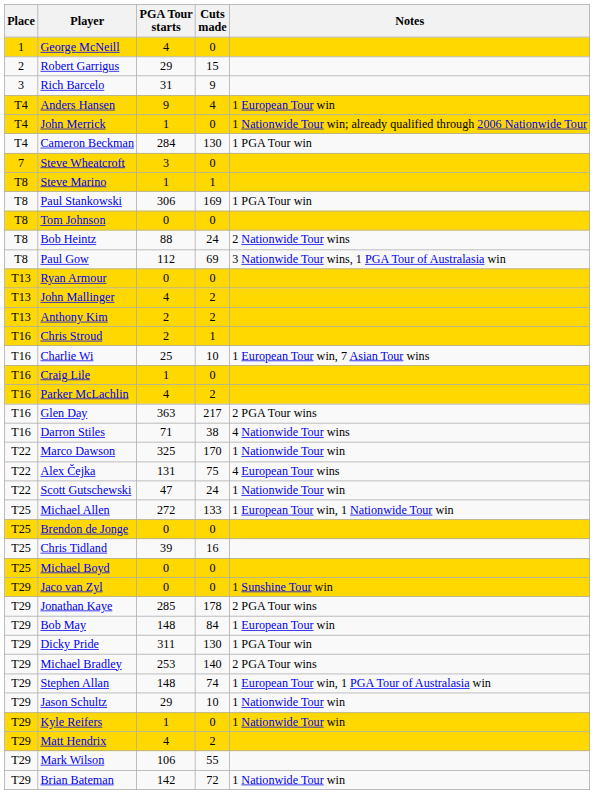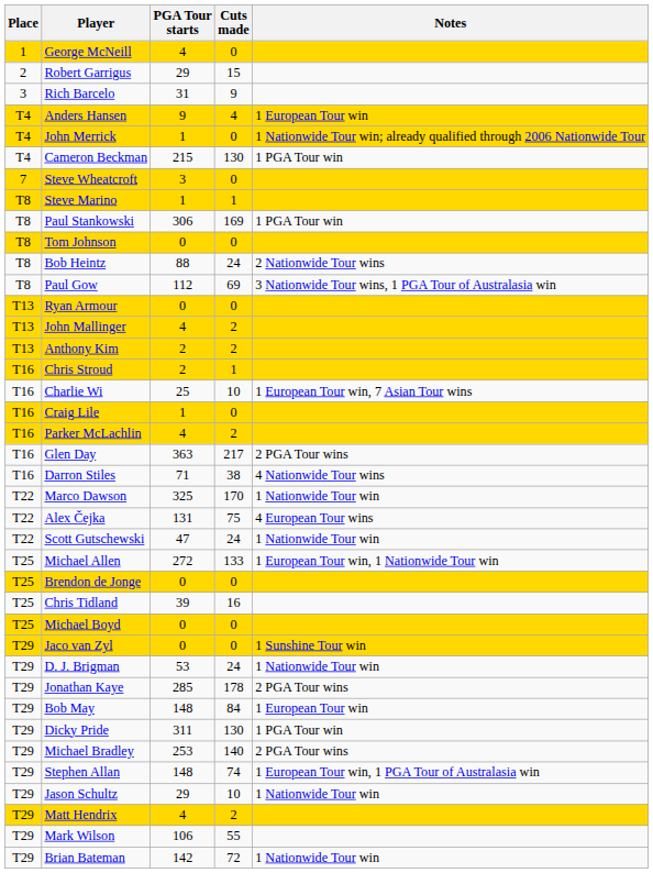 <table class="sortable wikitable" style="text-align:center">
 <tr>
 <th>Place</th>
 <th>Player</th>
 <th>PGA Tour<br>starts</th>
 <th>Cuts<br>made</th>
 <th>Notes</th>
 </tr>
 <tr style="background:#FFD800;">
 <td>1</td>
 <td align=left> <a href='#'>George McNeill</a></td>
 <td>4</td>
 <td>0</td>
 <td align=left></td>
 </tr>
 <tr>
 <td>2</td>
 <td align=left> <a href='#'>Robert Garrigus</a></td>
 <td>29</td>
 <td>15</td>
 <td align=left></td>
 </tr>
 <tr>
 <td>3</td>
 <td align=left> <a href='#'>Rich Barcelo</a></td>
 <td>31</td>
 <td>9</td>
 <td align=left></td>
 </tr>
 <tr style="background:#FFD800;">
 <td>T4</td>
 <td align=left> <a href='#'>Anders Hansen</a></td>
 <td>9</td>
 <td>4</td>
 <td align=left>1 <a href='#'>European Tour</a> win</td>
 </tr>
 <tr style="background:#FFD800;">
 <td>T4</td>
 <td align=left> <a href='#'>John Merrick</a></td>
 <td>1</td>
 <td>0</td>
 <td align=left>1 <a href='#'>Nationwide Tour</a> win; already qualified through <a href='#'>2006 Nationwide Tour</a></td>
 </tr>
 <tr>
 <td>T4</td>
 <td align=left> <a href='#'>Cameron Beckman</a></td>
-<td>284</td>
+<td>215</td>
 <td>130</td>
 <td align=left>1 PGA Tour win</td>
 </tr>
 <tr style="background:#FFD800;">
 <td>7</td>
 <td align=left> <a href='#'>Steve Wheatcroft</a></td>
 <td>3</td>
 <td>0</td>
 <td align=left></td>
 </tr>
 <tr style="background:#FFD800;">
 <td>T8</td>
 <td align=left> <a href='#'>Steve Marino</a></td>
 <td>1</td>
 <td>1</td>
 <td align=left></td>
 </tr>
 <tr>
 <td>T8</td>
 <td align=left> <a href='#'>Paul Stankowski</a></td>
 <td>306</td>
 <td>169</td>
 <td align=left>1 PGA Tour win</td>
 </tr>
 <tr style="background:#FFD800;">
 <td>T8</td>
 <td align=left> <a href='#'>Tom Johnson</a></td>
 <td>0</td>
 <td>0</td>
 <td align=left></td>
 </tr>
 <tr>
 <td>T8</td>
 <td align=left> <a href='#'>Bob Heintz</a></td>
 <td>88</td>
 <td>24</td>
 <td align=left>2 <a href='#'>Nationwide Tour</a> wins</td>
 </tr>
 <tr>
 <td>T8</td>
 <td align=left> <a href='#'>Paul Gow</a></td>
 <td>112</td>
 <td>69</td>
 <td align=left>3 <a href='#'>Nationwide Tour</a> wins, 1 <a href='#'>PGA Tour of Australasia</a> win</td>
 </tr>
 <tr style="background:#FFD800;">
 <td>T13</td>
 <td align=left> <a href='#'>Ryan Armour</a></td>
 <td>0</td>
 <td>0</td>
 <td align=left></td>
 </tr>
 <tr style="background:#FFD800;">
 <td>T13</td>
 <td align=left> <a href='#'>John Mallinger</a></td>
 <td>4</td>
 <td>2</td>
 <td align=left></td>
 </tr>
 <tr style="background:#FFD800;">
 <td>T13</td>
 <td align=left> <a href='#'>Anthony Kim</a></td>
 <td>2</td>
 <td>2</td>
 <td align=left></td>
 </tr>
 <tr style="background:#FFD800;">
 <td>T16</td>
 <td align=left> <a href='#'>Chris Stroud</a></td>
 <td>2</td>
 <td>1</td>
 <td align=left></td>
 </tr>
 <tr>
 <td>T16</td>
 <td align=left> <a href='#'>Charlie Wi</a></td>
 <td>25</td>
 <td>10</td>
 <td align=left>1 <a href='#'>European Tour</a> win, 7 <a href='#'>Asian Tour</a> wins</td>
 </tr>
 <tr style="background:#FFD800;">
 <td>T16</td>
 <td align=left> <a href='#'>Craig Lile</a></td>
 <td>1</td>
 <td>0</td>
 <td align=left></td>
 </tr>
 <tr style="background:#FFD800;">
 <td>T16</td>
 <td align=left> <a href='#'>Parker McLachlin</a></td>
 <td>4</td>
 <td>2</td>
 <td align=left></td>
 </tr>
 <tr>
 <td>T16</td>
 <td align=left> <a href='#'>Glen Day</a></td>
 <td>363</td>
 <td>217</td>
 <td align=left>2 PGA Tour wins</td>
 </tr>
 <tr>
 <td>T16</td>
 <td align=left> <a href='#'>Darron Stiles</a></td>
 <td>71</td>
 <td>38</td>
 <td align=left>4 <a href='#'>Nationwide Tour</a> wins</td>
 </tr>
 <tr>
 <td>T22</td>
 <td align=left> <a href='#'>Marco Dawson</a></td>
 <td>325</td>
 <td>170</td>
 <td align=left>1 <a href='#'>Nationwide Tour</a> win</td>
 </tr>
 <tr>
 <td>T22</td>
 <td align=left> <a href='#'>Alex Čejka</a></td>
 <td>131</td>
 <td>75</td>
 <td align=left>4 <a href='#'>European Tour</a> wins</td>
 </tr>
 <tr>
 <td>T22</td>
 <td align=left> <a href='#'>Scott Gutschewski</a></td>
 <td>47</td>
 <td>24</td>
 <td align=left>1 <a href='#'>Nationwide Tour</a> win</td>
 </tr>
 <tr>
 <td>T25</td>
 <td align=left> <a href='#'>Michael Allen</a></td>
 <td>272</td>
 <td>133</td>
 <td align=left>1 <a href='#'>European Tour</a> win, 1 <a href='#'>Nationwide Tour</a> win</td>
 </tr>
 <tr style="background:#FFD800;">
 <td>T25</td>
 <td align=left> <a href='#'>Brendon de Jonge</a></td>
 <td>0</td>
 <td>0</td>
 <td align=left></td>
 </tr>
 <tr>
 <td>T25</td>
 <td align=left> <a href='#'>Chris Tidland</a></td>
 <td>39</td>
 <td>16</td>
 <td align=left></td>
 </tr>
 <tr style="background:#FFD800;">
 <td>T25</td>
 <td align=left> <a href='#'>Michael Boyd</a></td>
 <td>0</td>
 <td>0</td>
 <td align=left></td>
 </tr>
 <tr style="background:#FFD800;">
 <td>T29</td>
 <td align=left> <a href='#'>Jaco van Zyl</a></td>
 <td>0</td>
 <td>0</td>
 <td align=left>1 <a href='#'>Sunshine Tour</a> win</td>
 </tr>
 <tr>
 <td>T29</td>
+<td align=left> <a href='#'>D. J. Brigman</a></td>
+<td>53</td>
+<td>24</td>
+<td align=left>1 <a href='#'>Nationwide Tour</a> win</td>
+</tr>
+<tr>
+<td>T29</td>
 <td align=left> <a href='#'>Jonathan Kaye</a></td>
 <td>285</td>
 <td>178</td>
 <td align=left>2 PGA Tour wins</td>
 </tr>
 <tr>
 <td>T29</td>
 <td align=left> <a href='#'>Bob May</a></td>
 <td>148</td>
 <td>84</td>
 <td align=left>1 <a href='#'>European Tour</a> win</td>
 </tr>
 <tr>
 <td>T29</td>
 <td align=left> <a href='#'>Dicky Pride</a></td>
 <td>311</td>
 <td>130</td>
 <td align=left>1 PGA Tour win</td>
 </tr>
 <tr>
 <td>T29</td>
 <td align=left> <a href='#'>Michael Bradley</a></td>
 <td>253</td>
 <td>140</td>
 <td align=left>2 PGA Tour wins</td>
 </tr>
 <tr>
 <td>T29</td>
 <td align=left> <a href='#'>Stephen Allan</a></td>
 <td>148</td>
 <td>74</td>
 <td align=left>1 <a href='#'>European Tour</a> win, 1 <a href='#'>PGA Tour of Australasia</a> win</td>
 </tr>
 <tr>
 <td>T29</td>
 <td align=left> <a href='#'>Jason Schultz</a></td>
 <td>29</td>
 <td>10</td>
 <td align=left>1 <a href='#'>Nationwide Tour</a> win</td>
 </tr>
 <tr style="background:#FFD800;">
 <td>T29</td>
-<td align=left> <a href='#'>Kyle Reifers</a></td>
-<td>1</td>
-<td>0</td>
-<td align=left>1 <a href='#'>Nationwide Tour</a> win</td>
-</tr>
-<tr style="background:#FFD800;">
-<td>T29</td>
 <td align=left> <a href='#'>Matt Hendrix</a></td>
 <td>4</td>
 <td>2</td>
 <td align=left></td>
 </tr>
 <tr>
 <td>T29</td>
 <td align=left> <a href='#'>Mark Wilson</a></td>
 <td>106</td>
 <td>55</td>
 <td align=left></td>
 </tr>
 <tr>
 <td>T29</td>
 <td align=left> <a href='#'>Brian Bateman</a></td>
 <td>142</td>
 <td>72</td>
 <td align=left>1 <a href='#'>Nationwide Tour</a> win</td>
 </tr>
 </table>
